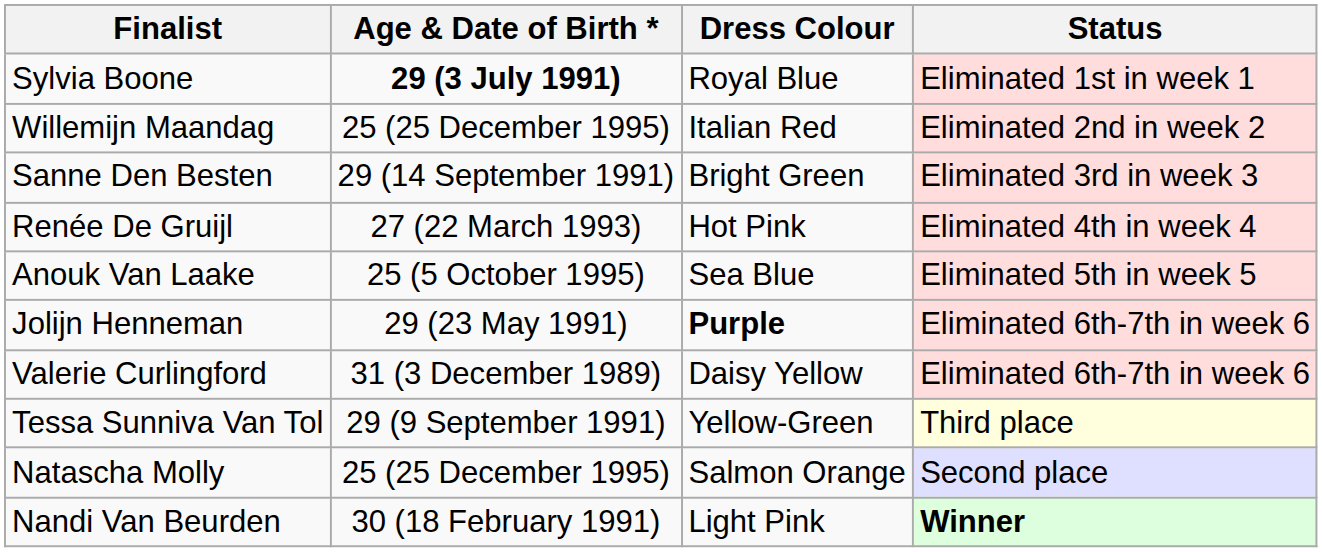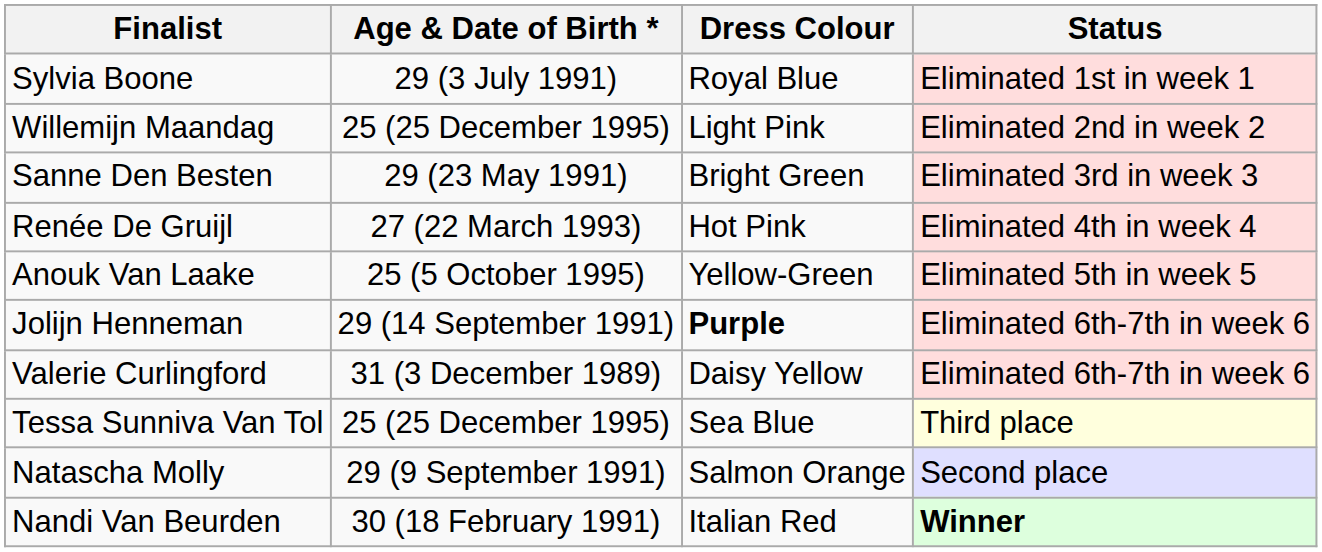 <table class="wikitable">
 <tr>
 <th>Finalist</th>
 <th>Age & Date of Birth *</th>
 <th>Dress Colour</th>
 <th>Status</th>
 </tr>
 <tr>
 <td>Sylvia Boone</td>
-<td align="center"><strong>29 (3 July 1991)</strong></td>
+<td align="center">29 (3 July 1991)</td>
 <td>Royal Blue</td>
 <td style="background:#ffdddd;">Eliminated 1st in week 1</td>
 </tr>
 <tr>
 <td>Willemijn Maandag</td>
 <td align="center">25 (25 December 1995)</td>
-<td>Italian Red</td>
+<td>Light Pink</td>
 <td style="background:#ffdddd;">Eliminated 2nd in week 2</td>
 </tr>
 <tr>
 <td>Sanne Den Besten</td>
-<td align="center">29 (14 September 1991)</td>
+<td align="center">29 (23 May 1991)</td>
 <td>Bright Green</td>
 <td style="background:#ffdddd;">Eliminated 3rd in week 3</td>
 </tr>
 <tr>
 <td>Renée De Gruijl</td>
 <td align="center">27 (22 March 1993)</td>
 <td>Hot Pink</td>
 <td style="background:#ffdddd;">Eliminated 4th in week 4</td>
 </tr>
 <tr>
 <td>Anouk Van Laake</td>
 <td align="center">25 (5 October 1995)</td>
-<td>Sea Blue</td>
+<td>Yellow-Green</td>
 <td style="background:#ffdddd;">Eliminated 5th in week 5</td>
 </tr>
 <tr>
 <td>Jolijn Henneman</td>
-<td align="center">29 (23 May 1991)</td>
+<td align="center">29 (14 September 1991)</td>
 <td><strong>Purple</strong></td>
 <td style="background:#ffdddd;">Eliminated 6th-7th in week 6</td>
 </tr>
 <tr>
 <td>Valerie Curlingford</td>
 <td align="center">31 (3 December 1989)</td>
 <td>Daisy Yellow</td>
 <td style="background:#ffdddd;">Eliminated 6th-7th in week 6</td>
 </tr>
 <tr>
 <td>Tessa Sunniva Van Tol</td>
-<td align="center">29 (9 September 1991)</td>
-<td>Yellow-Green</td>
+<td align="center">25 (25 December 1995)</td>
+<td>Sea Blue</td>
 <td style="background:#ffffdd;">Third place</td>
 </tr>
 <tr>
 <td>Natascha Molly</td>
-<td align="center">25 (25 December 1995)</td>
+<td align="center">29 (9 September 1991)</td>
 <td>Salmon Orange</td>
 <td style="background:#dfdfff;">Second place</td>
 </tr>
 <tr>
 <td>Nandi Van Beurden</td>
 <td align="center">30 (18 February 1991)</td>
-<td>Light Pink</td>
+<td>Italian Red</td>
 <td style="background:#ddffdd;"><strong>Winner</strong></td>
 </tr>
 </table>
